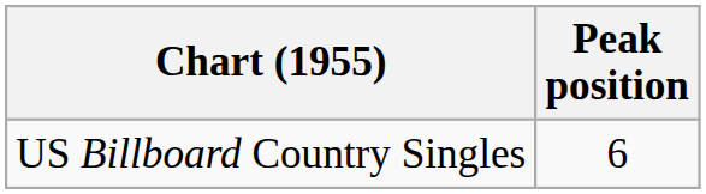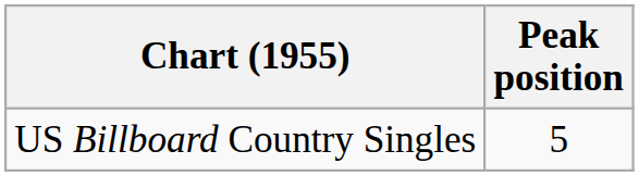 <table class="wikitable sortable">
 <tr>
 <th>Chart (1955)</th>
 <th>Peak<br>position</th>
 </tr>
 <tr>
 <td align="left">US <em>Billboard</em> Country Singles</td>
-<td align="center">6</td>
+<td align="center">5</td>
 </tr>
 </table>
